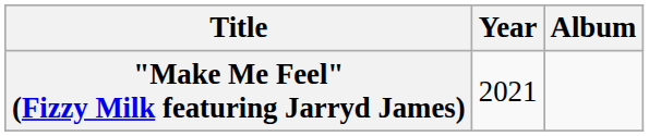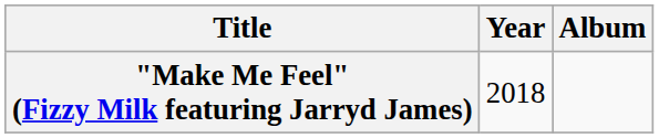 <table class="wikitable plainrowheaders" style="text-align:center;">
 <tr>
 <th>Title</th>
 <th>Year</th>
 <th>Album</th>
 </tr>
 <tr>
 <th scope="row">"Make Me Feel"<br><span>(<a href='#'>Fizzy Milk</a> featuring Jarryd James)</span></th>
-<td>2021</td>
+<td>2018</td>
 <td></td>
 </tr>
 </table>
